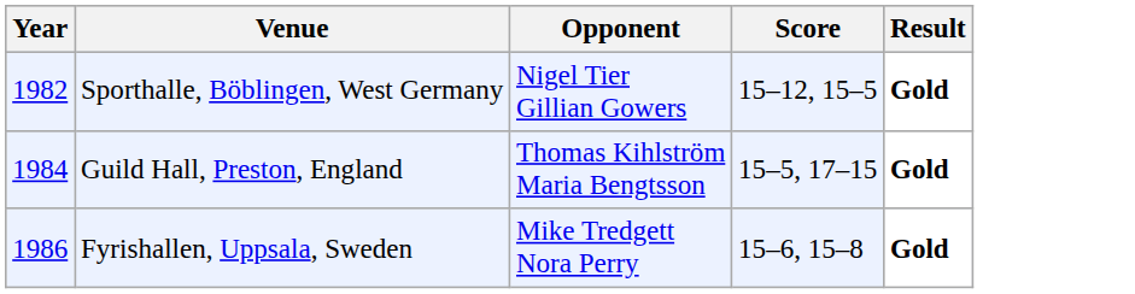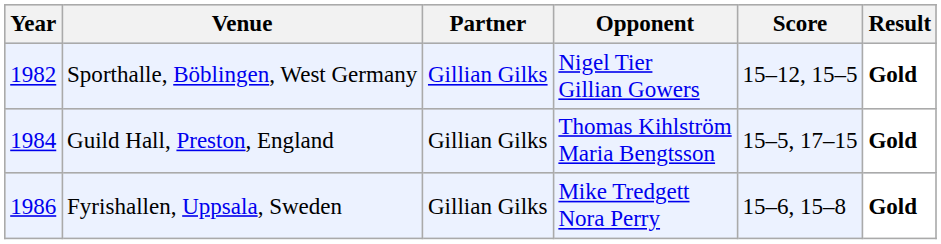 <table class="sortable wikitable" style="font-size: 90%;">
 <tr>
 <th>Year</th>
 <th>Venue</th>
+<th>Partner</th>
 <th>Opponent</th>
 <th>Score</th>
 <th>Result</th>
 </tr>
 <tr style="background:#ECF2FF">
 <td align="center"><a href='#'>1982</a></td>
 <td align="left">Sporthalle, <a href='#'>Böblingen</a>, West Germany</td>
+<td align="left"> <a href='#'>Gillian Gilks</a></td>
 <td align="left"> <a href='#'>Nigel Tier</a><br> <a href='#'>Gillian Gowers</a></td>
 <td align="left">15–12, 15–5</td>
 <td style="text-align:left; background:white"> <strong>Gold</strong></td>
 </tr>
 <tr style="background:#ECF2FF">
 <td align="center"><a href='#'>1984</a></td>
 <td align="left">Guild Hall, <a href='#'>Preston</a>, England</td>
+<td align="left"> Gillian Gilks</td>
 <td align="left"> <a href='#'>Thomas Kihlström</a><br> <a href='#'>Maria Bengtsson</a></td>
 <td align="left">15–5, 17–15</td>
 <td style="text-align:left; background:white"> <strong>Gold</strong></td>
 </tr>
 <tr style="background:#ECF2FF">
 <td align="center"><a href='#'>1986</a></td>
 <td align="left">Fyrishallen, <a href='#'>Uppsala</a>, Sweden</td>
+<td align="left"> Gillian Gilks</td>
 <td align="left"> <a href='#'>Mike Tredgett</a><br> <a href='#'>Nora Perry</a></td>
 <td align="left">15–6, 15–8</td>
 <td style="text-align:left; background:white"> <strong>Gold</strong></td>
 </tr>
 </table>
